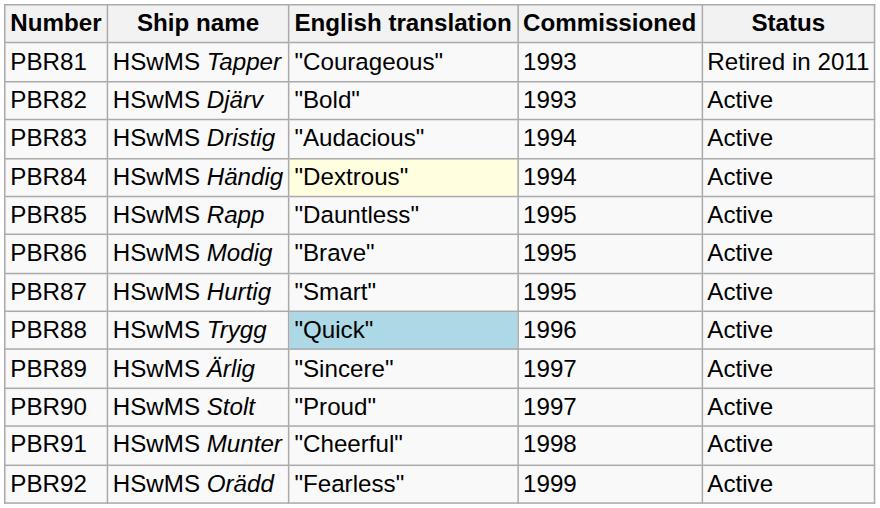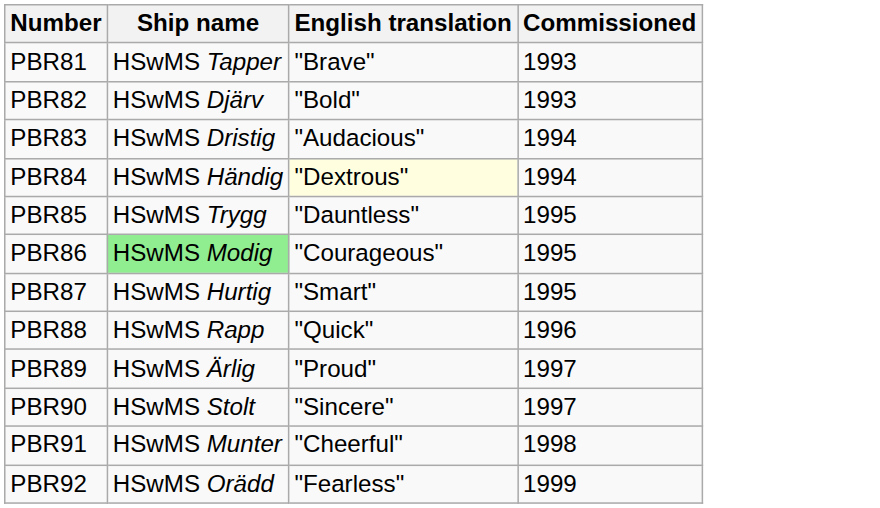 <table class="wikitable">
 <tr>
 <th>Number</th>
 <th>Ship name</th>
 <th>English translation</th>
 <th>Commissioned</th>
-<th>Status</th>
 </tr>
 <tr>
 <td>PBR81</td>
 <td>HSwMS <em>Tapper</em></td>
-<td>"Courageous"</td>
+<td>"Brave"</td>
 <td>1993</td>
-<td>Retired in 2011</td>
 </tr>
 <tr>
 <td>PBR82</td>
 <td>HSwMS <em>Djärv</em></td>
 <td>"Bold"</td>
 <td>1993</td>
-<td>Active</td>
 </tr>
 <tr>
 <td>PBR83</td>
 <td>HSwMS <em>Dristig</em></td>
 <td>"Audacious"</td>
 <td>1994</td>
-<td>Active</td>
 </tr>
 <tr>
 <td>PBR84</td>
 <td>HSwMS <em>Händig</em></td>
 <td style="background: lightyellow;">"Dextrous"</td>
 <td>1994</td>
-<td>Active</td>
 </tr>
 <tr>
 <td>PBR85</td>
-<td>HSwMS <em>Rapp</em></td>
+<td>HSwMS <em>Trygg</em></td>
 <td>"Dauntless"</td>
 <td>1995</td>
-<td>Active</td>
 </tr>
 <tr>
 <td>PBR86</td>
-<td>HSwMS <em>Modig</em></td>
-<td>"Brave"</td>
+<td style="background: lightgreen;">HSwMS <em>Modig</em></td>
+<td>"Courageous"</td>
 <td>1995</td>
-<td>Active</td>
 </tr>
 <tr>
 <td>PBR87</td>
 <td>HSwMS <em>Hurtig</em></td>
 <td>"Smart"</td>
 <td>1995</td>
-<td>Active</td>
 </tr>
 <tr>
 <td>PBR88</td>
-<td>HSwMS <em>Trygg</em></td>
-<td style="background: lightblue;">"Quick"</td>
+<td>HSwMS <em>Rapp</em></td>
+<td>"Quick"</td>
 <td>1996</td>
-<td>Active</td>
 </tr>
 <tr>
 <td>PBR89</td>
 <td>HSwMS <em>Ärlig</em></td>
-<td>"Sincere"</td>
+<td>"Proud"</td>
 <td>1997</td>
-<td>Active</td>
 </tr>
 <tr>
 <td>PBR90</td>
 <td>HSwMS <em>Stolt</em></td>
-<td>"Proud"</td>
+<td>"Sincere"</td>
 <td>1997</td>
-<td>Active</td>
 </tr>
 <tr>
 <td>PBR91</td>
 <td>HSwMS <em>Munter</em></td>
 <td>"Cheerful"</td>
 <td>1998</td>
-<td>Active</td>
 </tr>
 <tr>
 <td>PBR92</td>
 <td>HSwMS <em>Orädd</em></td>
 <td>"Fearless"</td>
 <td>1999</td>
-<td>Active</td>
 </tr>
 </table>
